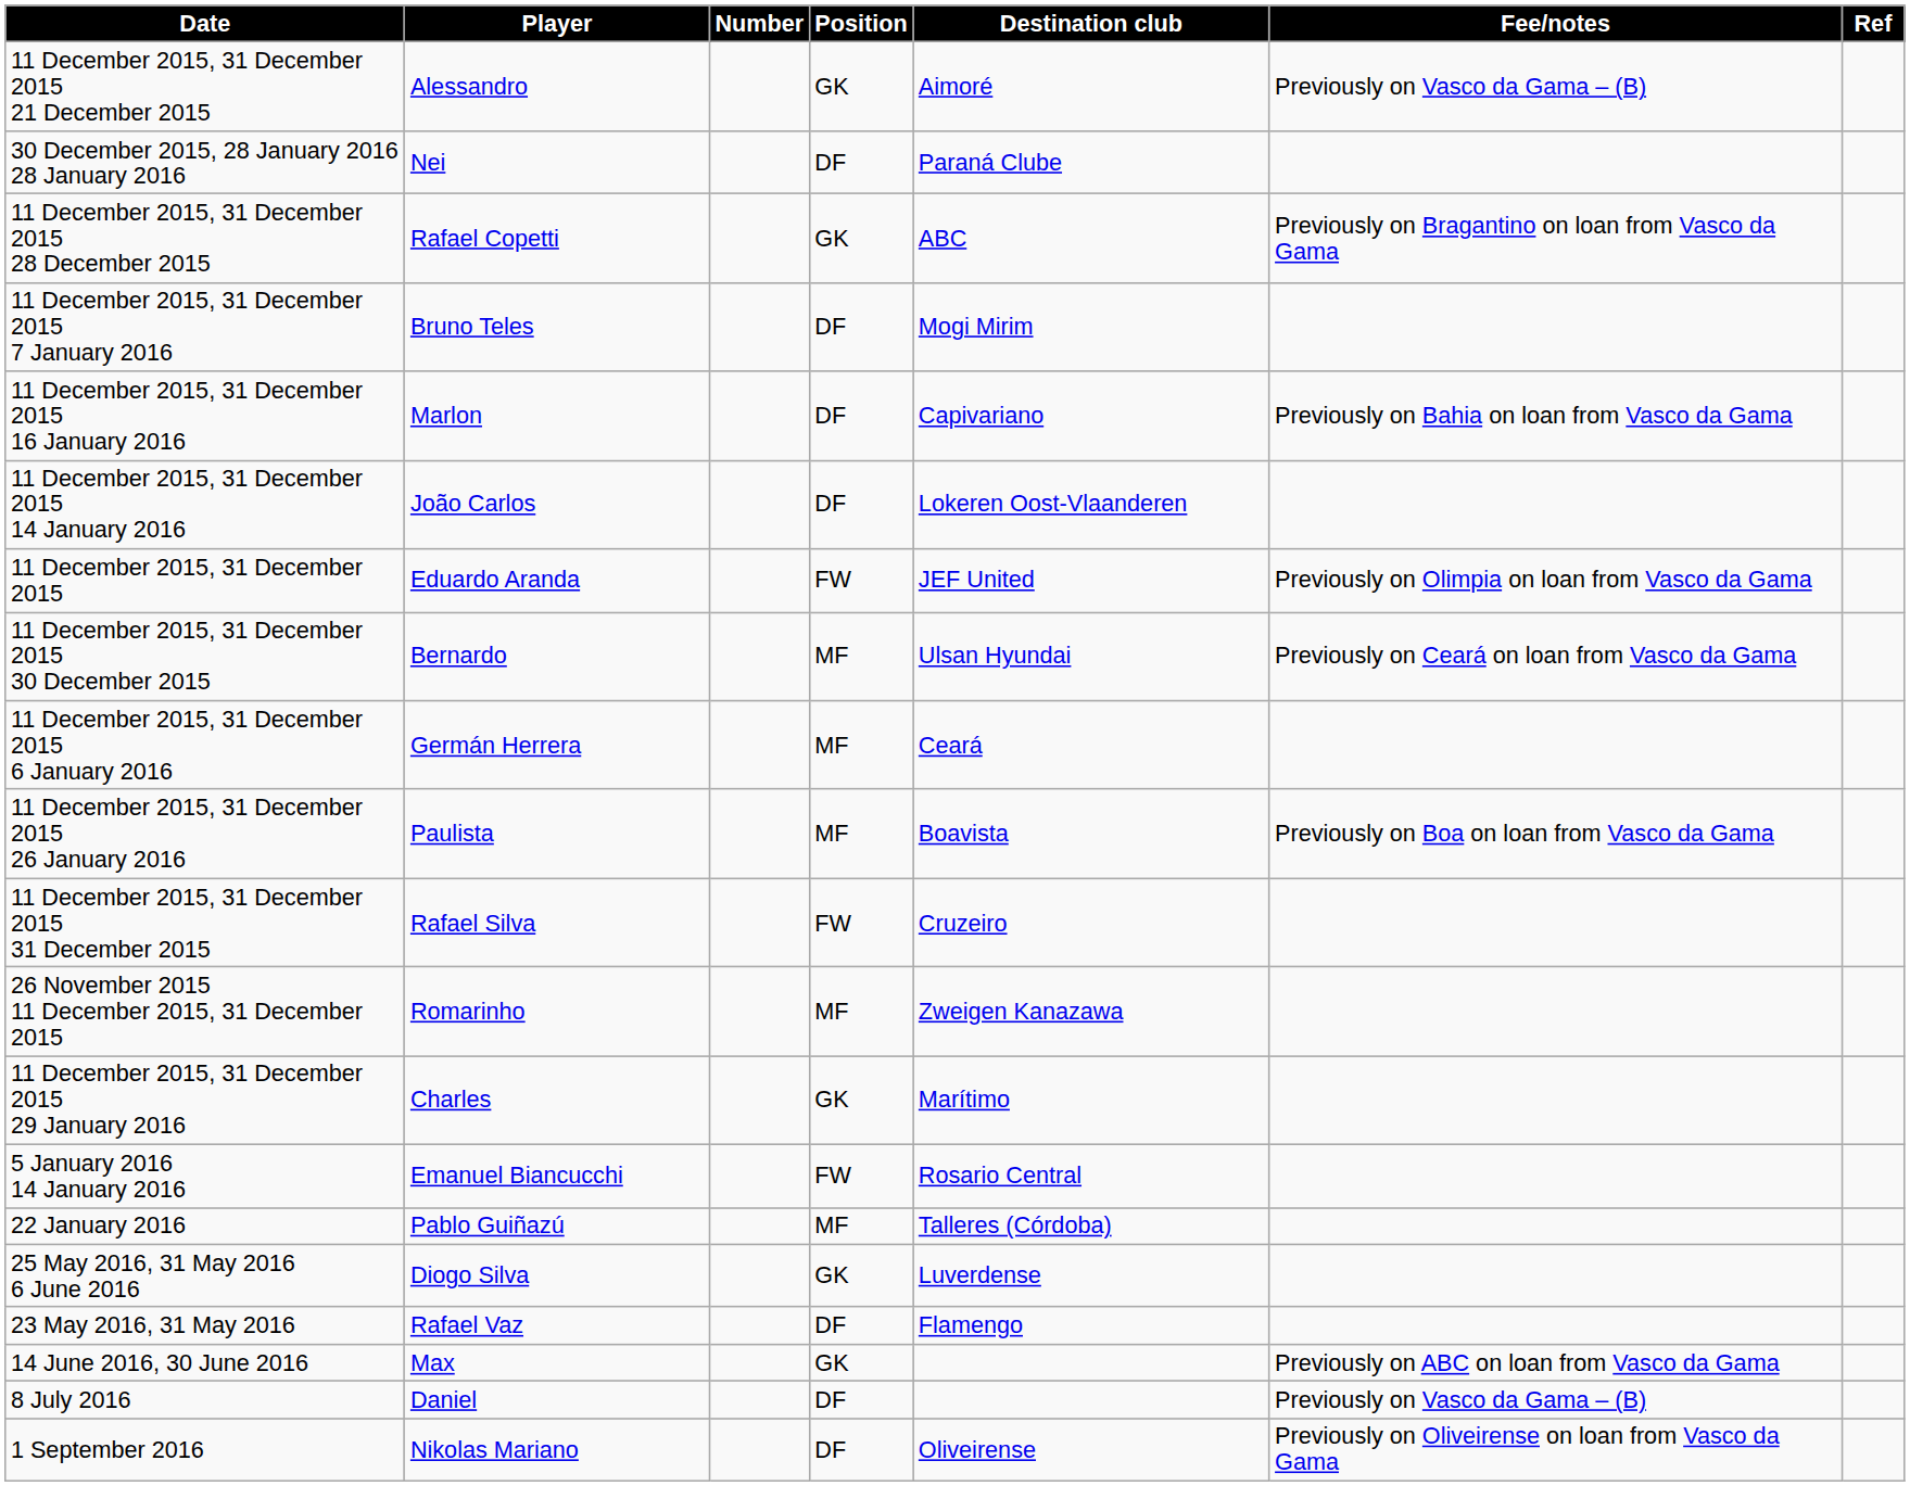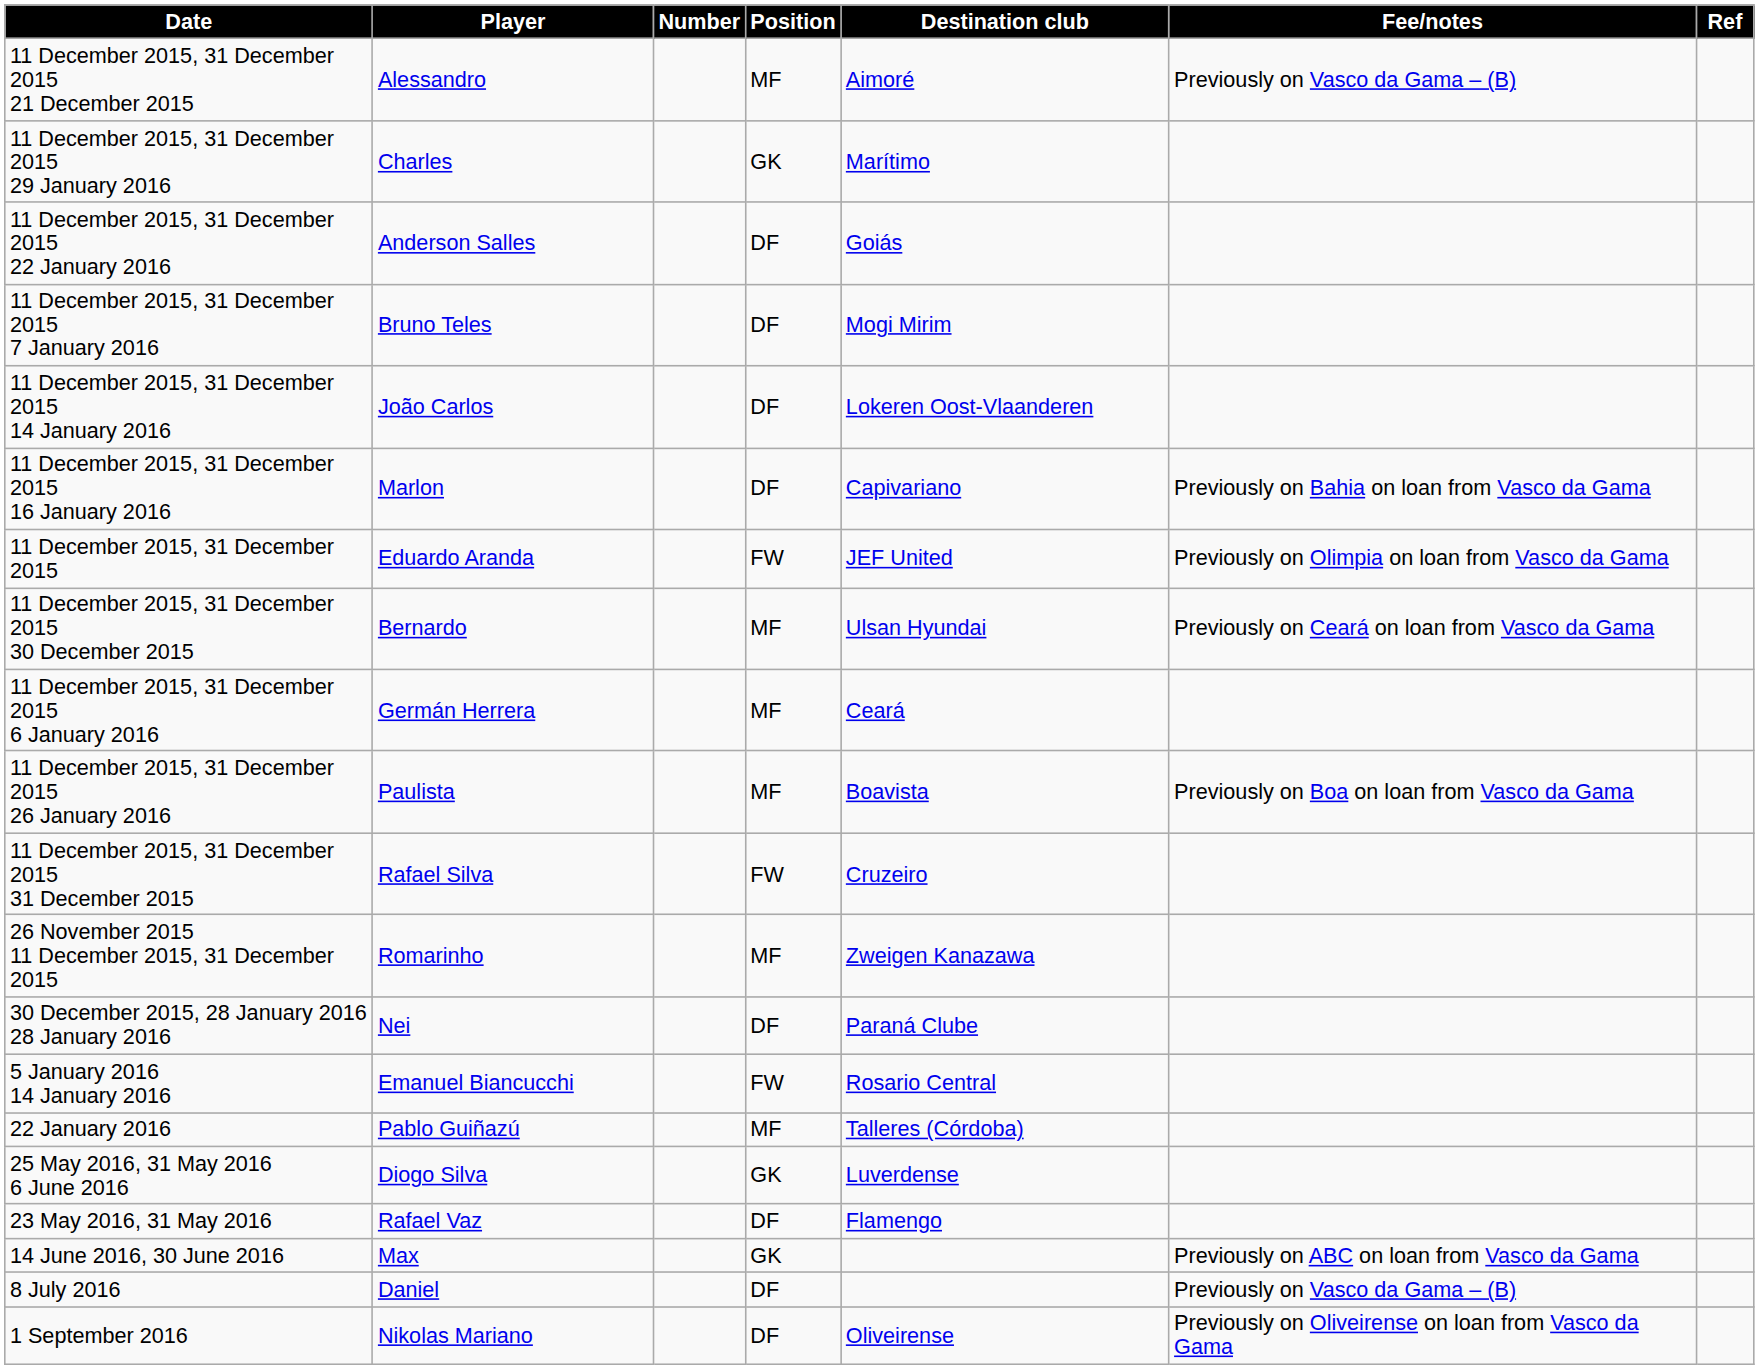 <table class="wikitable" style="text-align:left; font-size:85%;">
 <tr>
 <th style="background:#000000; color:white; width:225px;">Date</th>
 <th style="background:#000000; color:white; width:170px;">Player</th>
 <th style="background:#000000; color:white; width:50px;">Number</th>
 <th style="background:#000000; color:white; width:50px;">Position</th>
 <th style="background:#000000; color:white; width:200px;">Destination club</th>
 <th style="background:#000000; color:white; width:325px;">Fee/notes</th>
 <th style="background:#000000; color:white; width:30px;">Ref</th>
 </tr>
 <tr>
 <td>11 December 2015, 31 December 2015<br>21 December 2015</td>
 <td> <a href='#'>Alessandro</a></td>
 <td></td>
-<td>GK</td>
+<td>MF</td>
 <td> <a href='#'>Aimoré</a></td>
 <td>Previously on <a href='#'>Vasco da Gama – (B)</a></td>
 <td></td>
 </tr>
 <tr>
-<td>30 December 2015, 28 January 2016<br>28 January 2016</td>
-<td> <a href='#'>Nei</a></td>
+<td>11 December 2015, 31 December 2015<br>29 January 2016</td>
+<td> <a href='#'>Charles</a></td>
 <td></td>
-<td>DF</td>
-<td> <a href='#'>Paraná Clube</a></td>
+<td>GK</td>
+<td> <a href='#'>Marítimo</a></td>
 <td></td>
 <td></td>
 </tr>
 <tr>
-<td>11 December 2015, 31 December 2015<br>28 December 2015</td>
-<td> <a href='#'>Rafael Copetti</a></td>
+<td>11 December 2015, 31 December 2015<br>22 January 2016</td>
+<td> <a href='#'>Anderson Salles</a></td>
 <td></td>
-<td>GK</td>
-<td> <a href='#'>ABC</a></td>
-<td>Previously on <a href='#'>Bragantino</a> on loan from <a href='#'>Vasco da Gama</a></td>
+<td>DF</td>
+<td> <a href='#'>Goiás</a></td>
+<td></td>
 <td></td>
 </tr>
 <tr>
 <td>11 December 2015, 31 December 2015<br>7 January 2016</td>
 <td> <a href='#'>Bruno Teles</a></td>
 <td></td>
 <td>DF</td>
 <td> <a href='#'>Mogi Mirim</a></td>
 <td></td>
 <td></td>
 </tr>
 <tr>
+<td>11 December 2015, 31 December 2015<br>14 January 2016</td>
+<td> <a href='#'>João Carlos</a></td>
+<td></td>
+<td>DF</td>
+<td> <a href='#'>Lokeren Oost-Vlaanderen</a></td>
+<td></td>
+<td></td>
+</tr>
+<tr>
 <td>11 December 2015, 31 December 2015<br>16 January 2016</td>
 <td> <a href='#'>Marlon</a></td>
 <td></td>
 <td>DF</td>
 <td> <a href='#'>Capivariano</a></td>
 <td>Previously on <a href='#'>Bahia</a> on loan from <a href='#'>Vasco da Gama</a></td>
-<td></td>
-</tr>
-<tr>
-<td>11 December 2015, 31 December 2015<br>14 January 2016</td>
-<td> <a href='#'>João Carlos</a></td>
-<td></td>
-<td>DF</td>
-<td> <a href='#'>Lokeren Oost-Vlaanderen</a></td>
-<td></td>
 <td></td>
 </tr>
 <tr>
 <td>11 December 2015, 31 December 2015</td>
 <td> <a href='#'>Eduardo Aranda</a></td>
 <td></td>
 <td>FW</td>
 <td> <a href='#'>JEF United</a></td>
 <td>Previously on <a href='#'>Olimpia</a> on loan from <a href='#'>Vasco da Gama</a></td>
 <td></td>
 </tr>
 <tr>
 <td>11 December 2015, 31 December 2015<br>30 December 2015</td>
 <td> <a href='#'>Bernardo</a></td>
 <td></td>
 <td>MF</td>
 <td> <a href='#'>Ulsan Hyundai</a></td>
 <td>Previously on <a href='#'>Ceará</a> on loan from <a href='#'>Vasco da Gama</a></td>
 <td></td>
 </tr>
 <tr>
 <td>11 December 2015, 31 December 2015<br>6 January 2016</td>
 <td> <a href='#'>Germán Herrera</a></td>
 <td></td>
 <td>MF</td>
 <td> <a href='#'>Ceará</a></td>
 <td></td>
 <td></td>
 </tr>
 <tr>
 <td>11 December 2015, 31 December 2015<br>26 January 2016</td>
 <td> <a href='#'>Paulista</a></td>
 <td></td>
 <td>MF</td>
 <td> <a href='#'>Boavista</a></td>
 <td>Previously on <a href='#'>Boa</a> on loan from <a href='#'>Vasco da Gama</a></td>
 <td></td>
 </tr>
 <tr>
 <td>11 December 2015, 31 December 2015<br>31 December 2015</td>
 <td> <a href='#'>Rafael Silva</a></td>
 <td></td>
 <td>FW</td>
 <td> <a href='#'>Cruzeiro</a></td>
 <td></td>
 <td></td>
 </tr>
 <tr>
 <td>26 November 2015<br>11 December 2015, 31 December 2015</td>
 <td> <a href='#'>Romarinho</a></td>
 <td></td>
 <td>MF</td>
 <td> <a href='#'>Zweigen Kanazawa</a></td>
 <td></td>
 <td></td>
 </tr>
 <tr>
-<td>11 December 2015, 31 December 2015<br>29 January 2016</td>
-<td> <a href='#'>Charles</a></td>
+<td>30 December 2015, 28 January 2016<br>28 January 2016</td>
+<td> <a href='#'>Nei</a></td>
 <td></td>
-<td>GK</td>
-<td> <a href='#'>Marítimo</a></td>
+<td>DF</td>
+<td> <a href='#'>Paraná Clube</a></td>
 <td></td>
 <td></td>
 </tr>
 <tr>
 <td>5 January 2016<br>14 January 2016</td>
 <td> <a href='#'>Emanuel Biancucchi</a></td>
 <td></td>
 <td>FW</td>
 <td> <a href='#'>Rosario Central</a></td>
 <td></td>
 <td></td>
 </tr>
 <tr>
 <td>22 January 2016</td>
 <td> <a href='#'>Pablo Guiñazú</a></td>
 <td></td>
 <td>MF</td>
 <td> <a href='#'>Talleres (Córdoba)</a></td>
 <td></td>
 <td></td>
 </tr>
 <tr>
 <td>25 May 2016, 31 May 2016<br>6 June 2016</td>
 <td> <a href='#'>Diogo Silva</a></td>
 <td></td>
 <td>GK</td>
 <td> <a href='#'>Luverdense</a></td>
 <td></td>
 <td></td>
 </tr>
 <tr>
 <td>23 May 2016, 31 May 2016</td>
 <td> <a href='#'>Rafael Vaz</a></td>
 <td></td>
 <td>DF</td>
 <td> <a href='#'>Flamengo</a></td>
 <td></td>
 <td></td>
 </tr>
 <tr>
 <td>14 June 2016, 30 June 2016</td>
 <td> <a href='#'>Max</a></td>
 <td></td>
 <td>GK</td>
 <td></td>
 <td>Previously on <a href='#'>ABC</a> on loan from <a href='#'>Vasco da Gama</a></td>
 <td></td>
 </tr>
 <tr>
 <td>8 July 2016</td>
 <td> <a href='#'>Daniel</a></td>
 <td></td>
 <td>DF</td>
 <td></td>
 <td>Previously on <a href='#'>Vasco da Gama – (B)</a></td>
 <td></td>
 </tr>
 <tr>
 <td>1 September 2016</td>
 <td> <a href='#'>Nikolas Mariano</a></td>
 <td></td>
 <td>DF</td>
 <td> <a href='#'>Oliveirense</a></td>
 <td>Previously on <a href='#'>Oliveirense</a> on loan from <a href='#'>Vasco da Gama</a></td>
 <td></td>
 </tr>
 </table>
